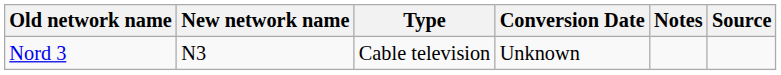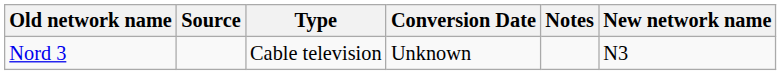 <table class="wikitable">
 <tr>
 <th>Old network name</th>
-<th>New network name</th>
+<th>Source</th>
 <th>Type</th>
 <th>Conversion Date</th>
 <th>Notes</th>
-<th>Source</th>
+<th>New network name</th>
 </tr>
 <tr>
 <td><a href='#'>Nord 3</a></td>
-<td>N3</td>
+<td></td>
 <td>Cable television</td>
 <td>Unknown</td>
 <td></td>
-<td></td>
+<td>N3</td>
 </tr>
 </table>
